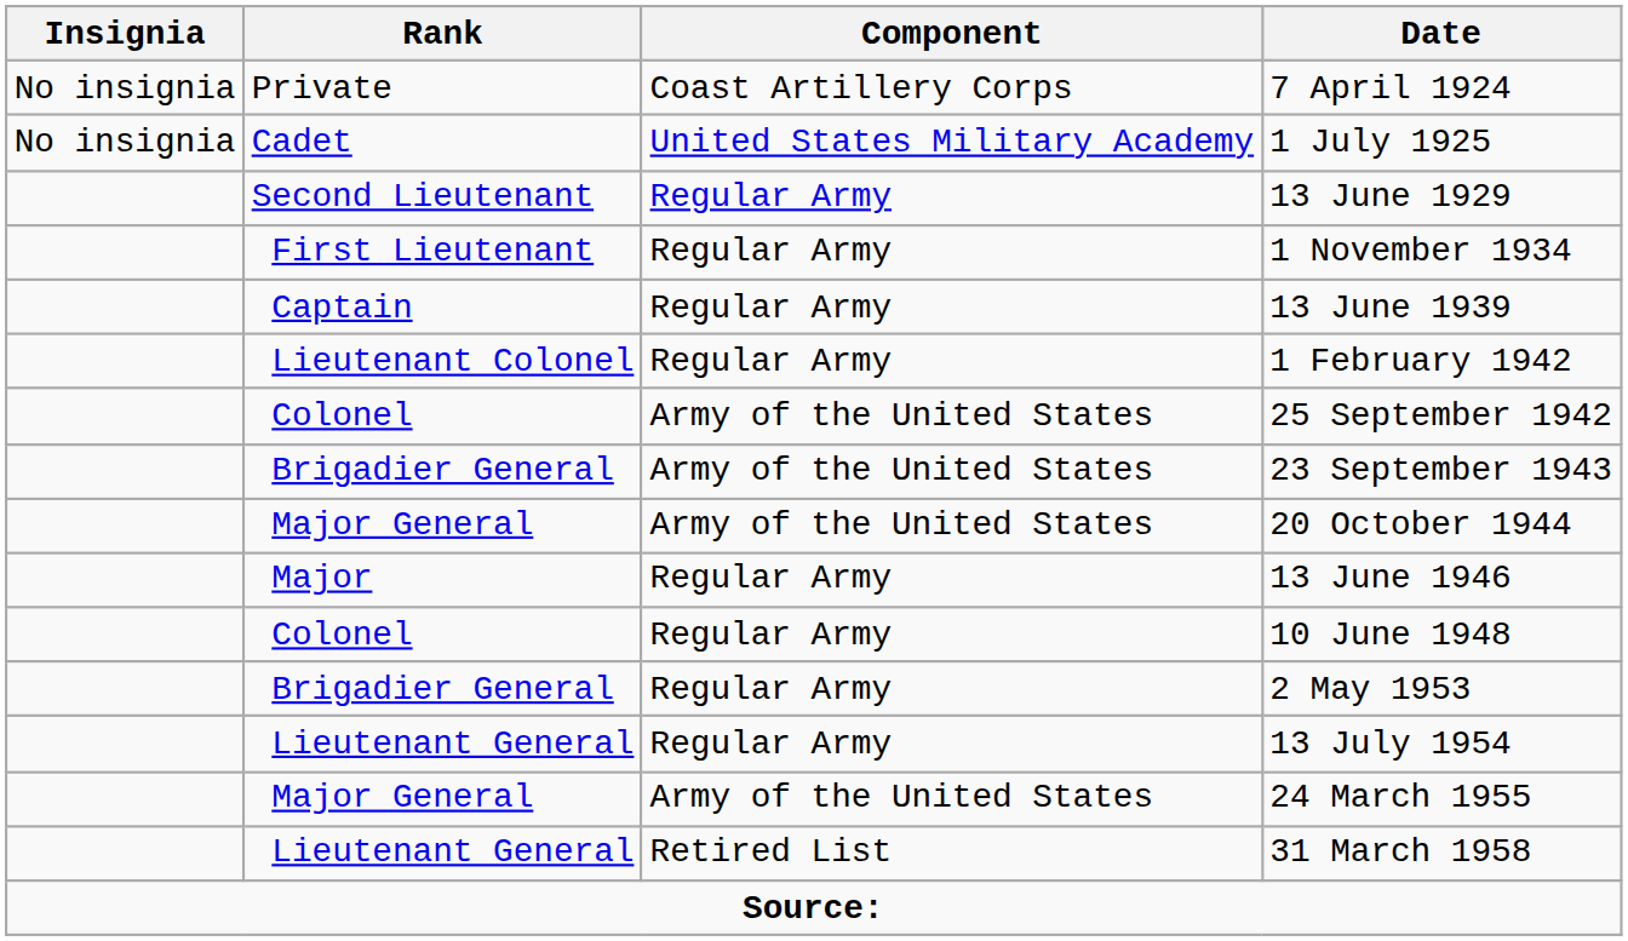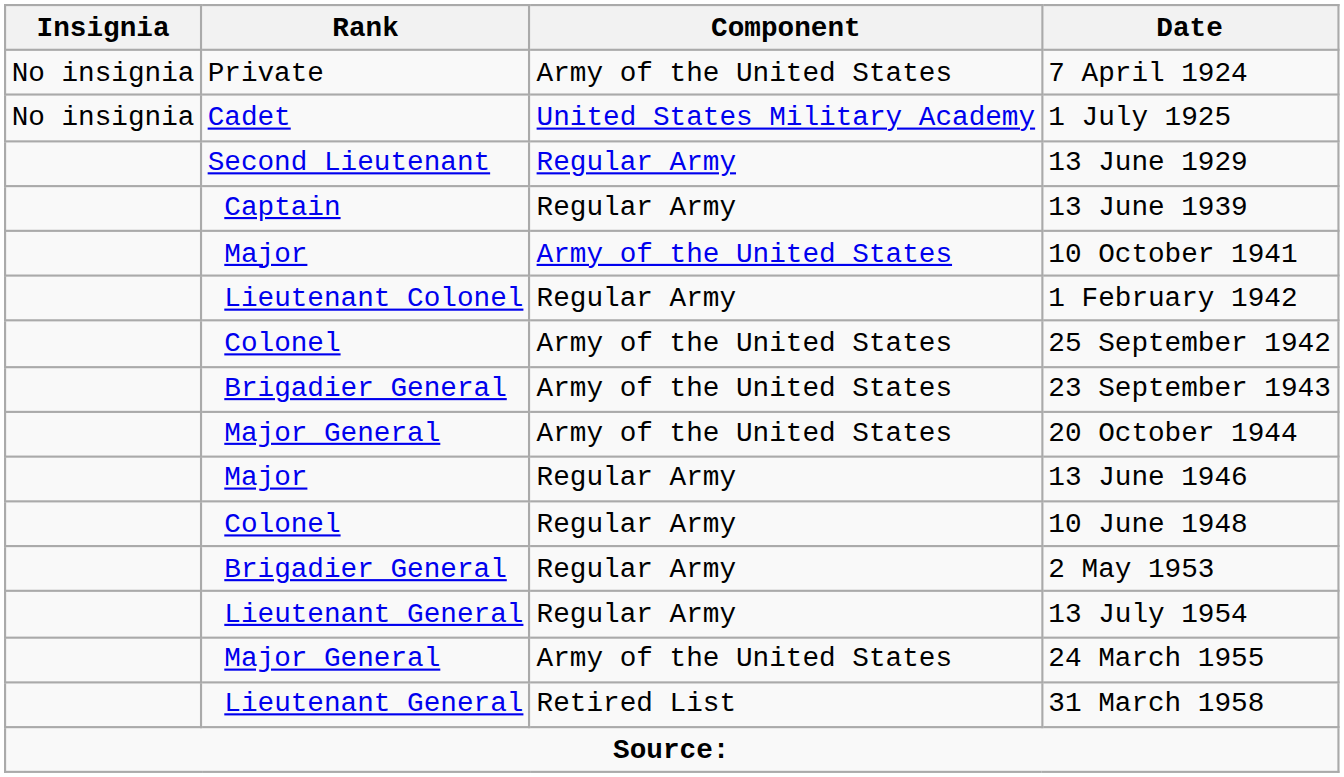 <table class="wikitable">
 <tr>
 <th>Insignia</th>
 <th>Rank</th>
 <th>Component</th>
 <th>Date</th>
 </tr>
 <tr>
 <td>No insignia</td>
 <td>Private</td>
-<td>Coast Artillery Corps</td>
+<td>Army of the United States</td>
 <td>7 April 1924</td>
 </tr>
 <tr>
 <td>No insignia</td>
 <td><a href='#'>Cadet</a></td>
 <td><a href='#'>United States Military Academy</a></td>
 <td>1 July 1925</td>
 </tr>
 <tr>
 <td></td>
 <td><a href='#'>Second Lieutenant</a></td>
 <td><a href='#'>Regular Army</a></td>
 <td>13 June 1929</td>
 </tr>
 <tr>
 <td></td>
-<td> <a href='#'>First Lieutenant</a></td>
+<td> <a href='#'>Captain</a></td>
 <td>Regular Army</td>
-<td>1 November 1934</td>
+<td>13 June 1939</td>
 </tr>
 <tr>
 <td></td>
-<td> <a href='#'>Captain</a></td>
-<td>Regular Army</td>
-<td>13 June 1939</td>
+<td> <a href='#'>Major</a></td>
+<td><a href='#'>Army of the United States</a></td>
+<td>10 October 1941</td>
 </tr>
 <tr>
 <td></td>
 <td> <a href='#'>Lieutenant Colonel</a></td>
 <td>Regular Army</td>
 <td>1 February 1942</td>
 </tr>
 <tr>
 <td></td>
 <td> <a href='#'>Colonel</a></td>
 <td>Army of the United States</td>
 <td>25 September 1942</td>
 </tr>
 <tr>
 <td></td>
 <td> <a href='#'>Brigadier General</a></td>
 <td>Army of the United States</td>
 <td>23 September 1943</td>
 </tr>
 <tr>
 <td></td>
 <td> <a href='#'>Major General</a></td>
 <td>Army of the United States</td>
 <td>20 October 1944</td>
 </tr>
 <tr>
 <td></td>
 <td> <a href='#'>Major</a></td>
 <td>Regular Army</td>
 <td>13 June 1946</td>
 </tr>
 <tr>
 <td></td>
 <td> <a href='#'>Colonel</a></td>
 <td>Regular Army</td>
 <td>10 June 1948</td>
 </tr>
 <tr>
 <td></td>
 <td> <a href='#'>Brigadier General</a></td>
 <td>Regular Army</td>
 <td>2 May 1953</td>
 </tr>
 <tr>
 <td></td>
 <td> <a href='#'>Lieutenant General</a></td>
 <td>Regular Army</td>
 <td>13 July 1954</td>
 </tr>
 <tr>
 <td></td>
 <td> <a href='#'>Major General</a></td>
 <td>Army of the United States</td>
 <td>24 March 1955</td>
 </tr>
 <tr>
 <td></td>
 <td> <a href='#'>Lieutenant General</a></td>
 <td>Retired List</td>
 <td>31 March 1958</td>
 </tr>
 <tr>
 <td colspan="4" style="text-align: center;"><strong>Source:</strong></td>
 </tr>
 </table>
